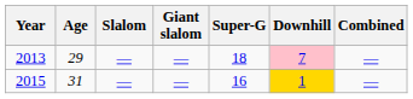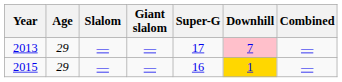 <table class=wikitable style="text-align:center">
 <tr>
 <th>  Year  </th>
 <th> Age </th>
 <th> Slalom </th>
 <th>Giant<br> slalom </th>
 <th>Super-G</th>
 <th>Downhill</th>
 <th>Combined</th>
 </tr>
 <tr>
 <td><a href='#'>2013</a></td>
 <td><em>29</em></td>
 <td><a href='#'>—</a></td>
 <td><a href='#'>—</a></td>
-<td><a href='#'>18</a></td>
+<td><a href='#'>17</a></td>
 <td style="background: pink;"><a href='#'>7</a></td>
 <td><a href='#'>—</a></td>
 </tr>
 <tr>
 <td><a href='#'>2015</a></td>
-<td><em>31</em></td>
+<td><em>29</em></td>
 <td><a href='#'>—</a></td>
 <td><a href='#'>—</a></td>
 <td><a href='#'>16</a></td>
 <td style="background:gold;"><a href='#'>1</a></td>
 <td><a href='#'>—</a></td>
 </tr>
 </table>
